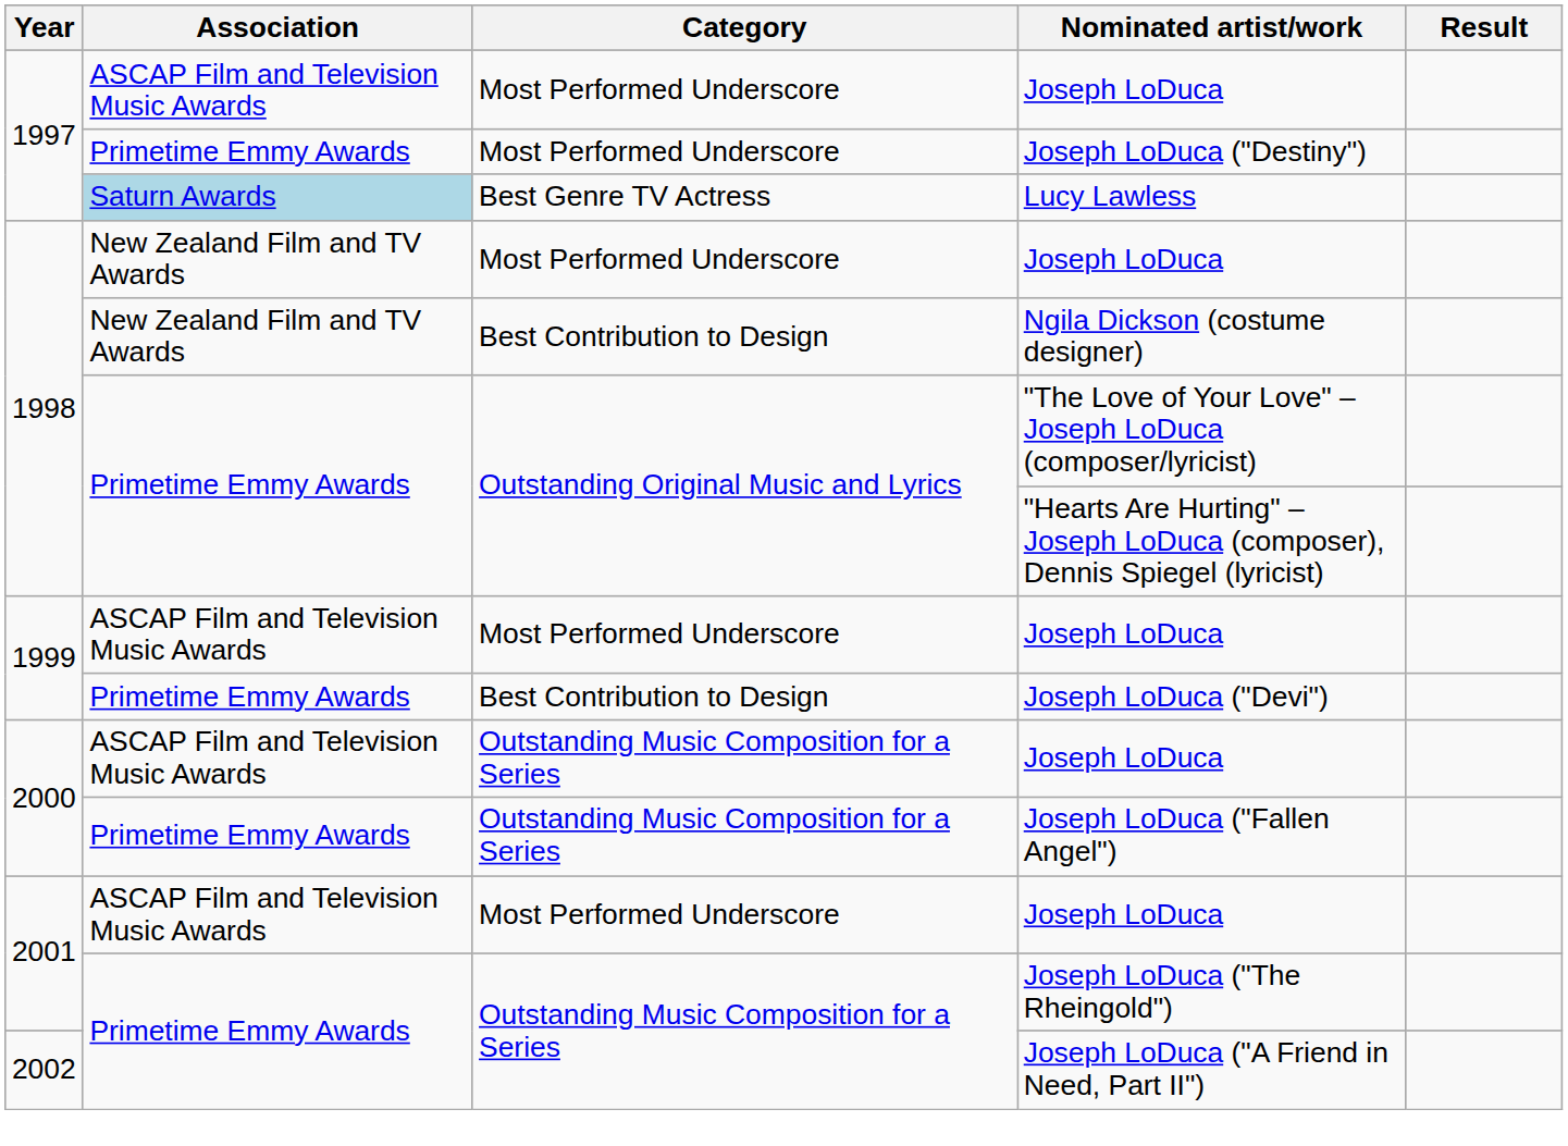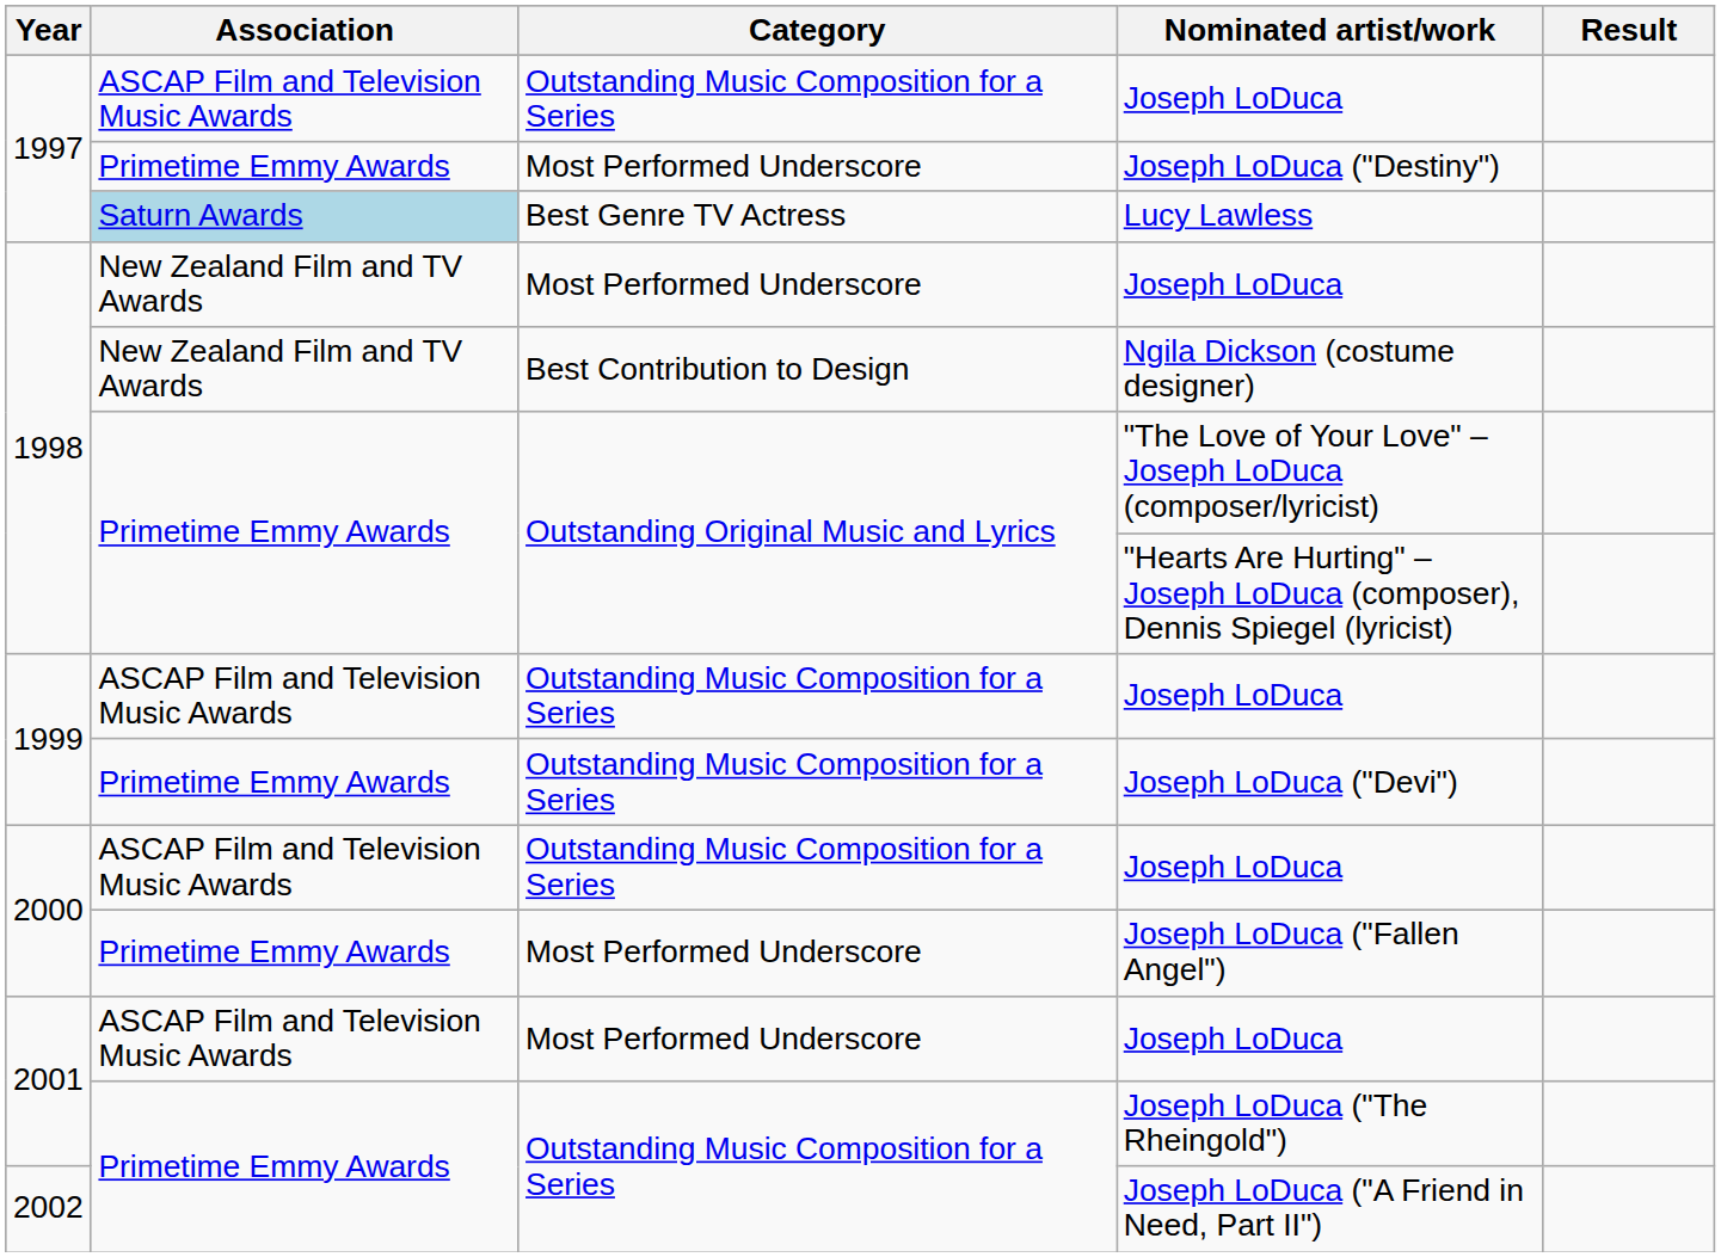 <table class="wikitable">
 <tr>
 <th width="5%">Year</th>
 <th width="25%">Association</th>
 <th width="35%">Category</th>
 <th width="25%">Nominated artist/work</th>
 <th width="10%">Result</th>
 </tr>
 <tr>
 <td rowspan=3>1997</td>
 <td><a href='#'>ASCAP Film and Television Music Awards</a></td>
-<td>Most Performed Underscore</td>
+<td><a href='#'>Outstanding Music Composition for a Series</a></td>
 <td><a href='#'>Joseph LoDuca</a></td>
 <td></td>
 </tr>
 <tr>
 <td><a href='#'>Primetime Emmy Awards</a></td>
 <td>Most Performed Underscore</td>
 <td><a href='#'>Joseph LoDuca</a> ("Destiny")</td>
 <td></td>
 </tr>
 <tr>
 <td style="background: lightblue;"><a href='#'>Saturn Awards</a></td>
 <td>Best Genre TV Actress</td>
 <td><a href='#'>Lucy Lawless</a></td>
 <td></td>
 </tr>
 <tr>
 <td rowspan=4>1998</td>
 <td>New Zealand Film and TV Awards</td>
 <td>Most Performed Underscore</td>
 <td><a href='#'>Joseph LoDuca</a></td>
 <td></td>
 </tr>
 <tr>
 <td>New Zealand Film and TV Awards</td>
 <td>Best Contribution to Design</td>
 <td><a href='#'>Ngila Dickson</a> (costume designer)</td>
 <td></td>
 </tr>
 <tr>
 <td rowspan=2><a href='#'>Primetime Emmy Awards</a></td>
 <td rowspan=2><a href='#'>Outstanding Original Music and Lyrics</a></td>
 <td>"The Love of Your Love" – <a href='#'>Joseph LoDuca</a> (composer/lyricist)</td>
 <td></td>
 </tr>
 <tr>
 <td>"Hearts Are Hurting" – <a href='#'>Joseph LoDuca</a> (composer), Dennis Spiegel (lyricist)</td>
 <td></td>
 </tr>
 <tr>
 <td rowspan=2>1999</td>
 <td>ASCAP Film and Television Music Awards</td>
-<td>Most Performed Underscore</td>
+<td><a href='#'>Outstanding Music Composition for a Series</a></td>
 <td><a href='#'>Joseph LoDuca</a></td>
 <td></td>
 </tr>
 <tr>
 <td><a href='#'>Primetime Emmy Awards</a></td>
-<td>Best Contribution to Design</td>
+<td><a href='#'>Outstanding Music Composition for a Series</a></td>
 <td><a href='#'>Joseph LoDuca</a> ("Devi")</td>
 <td></td>
 </tr>
 <tr>
 <td rowspan=2>2000</td>
 <td>ASCAP Film and Television Music Awards</td>
 <td><a href='#'>Outstanding Music Composition for a Series</a></td>
 <td><a href='#'>Joseph LoDuca</a></td>
 <td></td>
 </tr>
 <tr>
 <td><a href='#'>Primetime Emmy Awards</a></td>
-<td><a href='#'>Outstanding Music Composition for a Series</a></td>
+<td>Most Performed Underscore</td>
 <td><a href='#'>Joseph LoDuca</a> ("Fallen Angel")</td>
 <td></td>
 </tr>
 <tr>
 <td rowspan=2>2001</td>
 <td>ASCAP Film and Television Music Awards</td>
 <td>Most Performed Underscore</td>
 <td><a href='#'>Joseph LoDuca</a></td>
 <td></td>
 </tr>
 <tr>
 <td rowspan="2"><a href='#'>Primetime Emmy Awards</a></td>
 <td rowspan="2"><a href='#'>Outstanding Music Composition for a Series</a></td>
 <td><a href='#'>Joseph LoDuca</a> ("The Rheingold")</td>
 <td></td>
 </tr>
 <tr>
 <td>2002</td>
 <td><a href='#'>Joseph LoDuca</a> ("A Friend in Need, Part II")</td>
 <td></td>
 </tr>
 </table>
